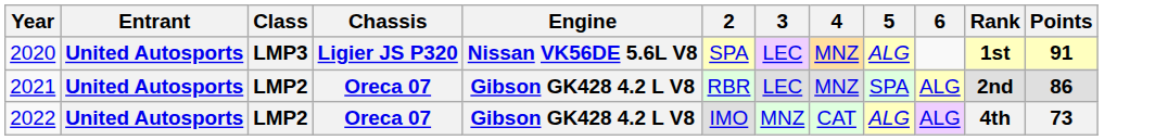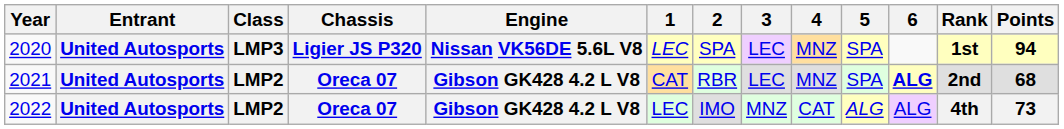 <table class="wikitable" style="text-align:center; font-size:85%">
 <tr>
 <th>Year</th>
 <th>Entrant</th>
 <th>Class</th>
 <th>Chassis</th>
 <th>Engine</th>
+<th>1</th>
 <th>2</th>
 <th>3</th>
 <th>4</th>
 <th>5</th>
 <th>6</th>
 <th>Rank</th>
 <th>Points</th>
 </tr>
 <tr>
 <td><a href='#'>2020</a></td>
 <th nowrap><a href='#'>United Autosports</a></th>
 <th>LMP3</th>
 <th nowrap><a href='#'>Ligier JS P320</a></th>
 <th nowrap><a href='#'>Nissan</a> <a href='#'>VK56DE</a> 5.6L V8</th>
+<td style="background:#FFFFBF;"><em><a href='#'>LEC</a></em><br></td>
 <td style="background:#FFFFBF;"><a href='#'>SPA</a><br></td>
 <td style="background:#EFCFFF;"><a href='#'>LEC</a><br></td>
 <td style="background:#FFDF9F;"><a href='#'>MNZ</a><br></td>
-<td style="background:#FFFFBF;"><em><a href='#'>ALG</a></em><br></td>
+<td style="background:#FFFFBF;"><a href='#'>SPA</a><br></td>
 <td></td>
 <th style="background:#FFFFBF;">1st</th>
-<th style="background:#FFFFBF;">91</th>
+<th style="background:#FFFFBF;">94</th>
 </tr>
 <tr>
 <td><a href='#'>2021</a></td>
 <th nowrap><a href='#'>United Autosports</a></th>
 <th>LMP2</th>
 <th nowrap><a href='#'>Oreca 07</a></th>
 <th nowrap><a href='#'>Gibson</a> GK428 4.2 L V8</th>
+<td style="background:#FFDF9F;"><a href='#'>CAT</a><br></td>
 <td style="background:#DFFFDF;"><a href='#'>RBR</a><br></td>
 <td style="background:#DFDFDF;"><a href='#'>LEC</a><br></td>
 <td style="background:#DFDFDF;"><a href='#'>MNZ</a><br></td>
 <td style="background:#DFFFDF;"><a href='#'>SPA</a><br></td>
-<td style="background:#FFFFBF;"><a href='#'>ALG</a><br></td>
+<td style="background:#FFFFBF;"><strong><a href='#'>ALG</a><br></strong></td>
 <th style="background:#DFDFDF;">2nd</th>
-<th style="background:#DFDFDF;">86</th>
+<th style="background:#DFDFDF;">68</th>
 </tr>
 <tr>
 <td><a href='#'>2022</a></td>
 <th nowrap><a href='#'>United Autosports</a></th>
 <th>LMP2</th>
 <th nowrap><a href='#'>Oreca 07</a></th>
 <th nowrap><a href='#'>Gibson</a> GK428 4.2 L V8</th>
+<td style="background:#DFFFDF;"><a href='#'>LEC</a><br></td>
 <td style="background:#DFDFDF;"><a href='#'>IMO</a><br></td>
 <td style="background:#DFFFDF;"><a href='#'>MNZ</a><br></td>
 <td style="background:#DFFFDF;"><a href='#'>CAT</a><br></td>
 <td style="background:#FFFFBF;"><em><a href='#'>ALG</a></em><br></td>
 <td style="background:#EFCFFF;"><a href='#'>ALG</a><br></td>
 <th>4th</th>
 <th>73</th>
 </tr>
 </table>
